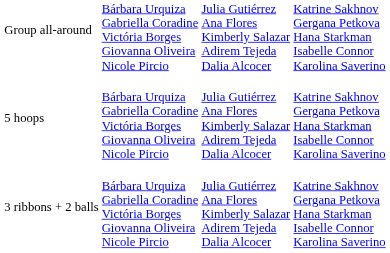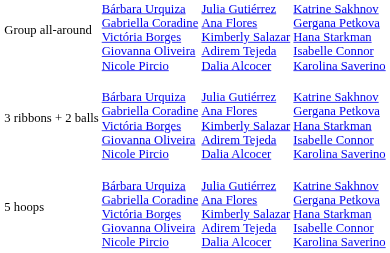 <table>
 <tr>
 <td>Group all-around<br></td>
+<td><br><a href='#'>Bárbara Urquiza</a><br><a href='#'>Gabriella Coradine</a><br><a href='#'>Victória Borges</a><br><a href='#'>Giovanna Oliveira</a><br><a href='#'>Nicole Pircio</a></td>
+<td><br><a href='#'>Julia Gutiérrez</a><br><a href='#'>Ana Flores</a><br><a href='#'>Kimberly Salazar</a><br><a href='#'>Adirem Tejeda</a><br><a href='#'>Dalia Alcocer</a></td>
+<td><br><a href='#'>Katrine Sakhnov</a><br><a href='#'>Gergana Petkova</a><br><a href='#'>Hana Starkman</a><br><a href='#'>Isabelle Connor</a><br><a href='#'>Karolina Saverino</a></td>
+</tr>
+<tr>
+<td>3 ribbons + 2 balls<br></td>
 <td><br><a href='#'>Bárbara Urquiza</a><br><a href='#'>Gabriella Coradine</a><br><a href='#'>Victória Borges</a><br><a href='#'>Giovanna Oliveira</a><br><a href='#'>Nicole Pircio</a></td>
 <td><br><a href='#'>Julia Gutiérrez</a><br><a href='#'>Ana Flores</a><br><a href='#'>Kimberly Salazar</a><br><a href='#'>Adirem Tejeda</a><br><a href='#'>Dalia Alcocer</a></td>
 <td><br><a href='#'>Katrine Sakhnov</a><br><a href='#'>Gergana Petkova</a><br><a href='#'>Hana Starkman</a><br><a href='#'>Isabelle Connor</a><br><a href='#'>Karolina Saverino</a></td>
 </tr>
 <tr>
 <td>5 hoops<br></td>
 <td><br><a href='#'>Bárbara Urquiza</a><br><a href='#'>Gabriella Coradine</a><br><a href='#'>Victória Borges</a><br><a href='#'>Giovanna Oliveira</a><br><a href='#'>Nicole Pircio</a></td>
 <td><br><a href='#'>Julia Gutiérrez</a><br><a href='#'>Ana Flores</a><br><a href='#'>Kimberly Salazar</a><br><a href='#'>Adirem Tejeda</a><br><a href='#'>Dalia Alcocer</a></td>
 <td><br><a href='#'>Katrine Sakhnov</a><br><a href='#'>Gergana Petkova</a><br><a href='#'>Hana Starkman</a><br><a href='#'>Isabelle Connor</a><br><a href='#'>Karolina Saverino</a></td>
 </tr>
-<tr>
-<td>3 ribbons + 2 balls<br></td>
-<td><br><a href='#'>Bárbara Urquiza</a><br><a href='#'>Gabriella Coradine</a><br><a href='#'>Victória Borges</a><br><a href='#'>Giovanna Oliveira</a><br><a href='#'>Nicole Pircio</a></td>
-<td><br><a href='#'>Julia Gutiérrez</a><br><a href='#'>Ana Flores</a><br><a href='#'>Kimberly Salazar</a><br><a href='#'>Adirem Tejeda</a><br><a href='#'>Dalia Alcocer</a></td>
-<td><br><a href='#'>Katrine Sakhnov</a><br><a href='#'>Gergana Petkova</a><br><a href='#'>Hana Starkman</a><br><a href='#'>Isabelle Connor</a><br><a href='#'>Karolina Saverino</a></td>
-</tr>
 </table>
